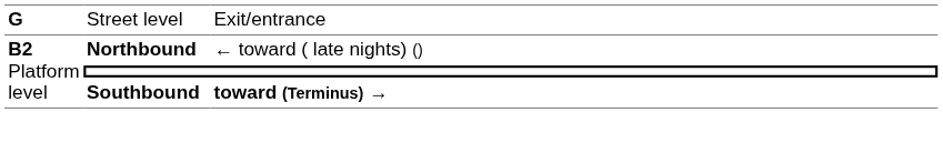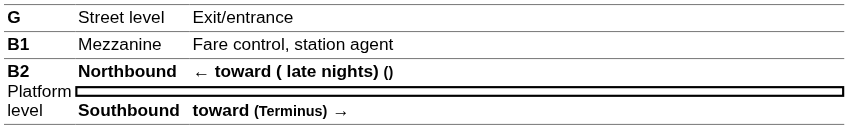 <table table border=0 cellspacing=0 cellpadding=3>
 <tr>
 <td style="border-top:solid 1px gray;" width=50><strong>G</strong></td>
 <td style="border-top:solid 1px gray;" width=100>Street level</td>
 <td style="border-top:solid 1px gray;" width=600>Exit/entrance</td>
 </tr>
 <tr>
+<td style="border-top:solid 1px gray;"><strong>B1</strong></td>
+<td style="border-top:solid 1px gray;">Mezzanine</td>
+<td style="border-top:solid 1px gray;">Fare control, station agent<br></td>
+</tr>
+<tr>
 <td style="border-bottom:solid 1px gray;border-top:solid 1px gray;" rowspan=3 valign=top><strong>B2</strong><br>Platform level</td>
 <td style="border-top:solid 1px gray;"><span><strong>Northbound</strong></span></td>
-<td style="border-top:solid 1px gray;">←  toward  ( late nights) <small>()</small></td>
+<td style="border-top:solid 1px gray;"><strong>←  toward  ( late nights) <small>()</small></strong></td>
 </tr>
 <tr>
 <td style="border-top:solid 2px black;border-right:solid 2px black;border-left:solid 2px black;border-bottom:solid 2px black;text-align:center;" colspan=2> </td>
 </tr>
 <tr>
 <td style="border-bottom:solid 1px gray;"><span><strong>Southbound</strong></span></td>
 <td style="border-bottom:solid 1px gray;"><strong>  toward  <small>(Terminus)</small> →</strong></td>
 </tr>
 </table>
